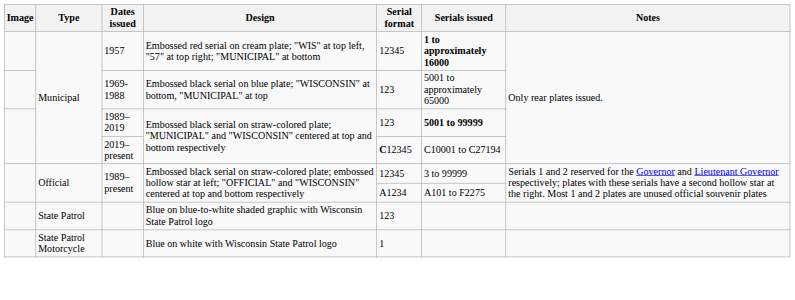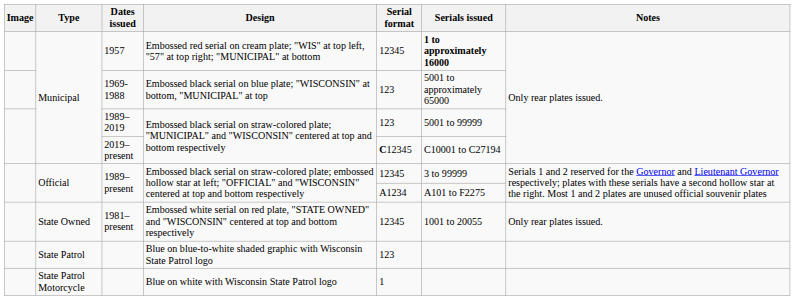 <table class="wikitable">
 <tr>
 <th>Image</th>
 <th>Type</th>
 <th>Dates issued</th>
 <th>Design</th>
 <th>Serial format</th>
 <th>Serials issued</th>
 <th>Notes</th>
 </tr>
 <tr>
 <td></td>
 <td rowspan="4">Municipal</td>
 <td>1957</td>
 <td>Embossed red serial on cream plate; "WIS" at top left, "57" at top right; "MUNICIPAL" at bottom</td>
 <td>12345</td>
 <td><strong>1 to approximately 16000</strong></td>
 <td rowspan="4">Only rear plates issued.</td>
 </tr>
 <tr>
 <td></td>
 <td>1969-1988</td>
 <td>Embossed black serial on blue plate; "WISCONSIN" at bottom, "MUNICIPAL" at top</td>
 <td>123</td>
 <td>5001 to approximately 65000</td>
 </tr>
 <tr>
 <td rowspan="2"></td>
 <td>1989–2019</td>
 <td rowspan="2">Embossed black serial on straw-colored plate; "MUNICIPAL" and "WISCONSIN" centered at top and bottom respectively</td>
 <td>123</td>
-<td><strong>5001 to 99999</strong></td>
+<td>5001 to 99999</td>
 </tr>
 <tr>
 <td>2019–present</td>
 <td><strong>C</strong>12345</td>
 <td>C10001 to C27194 </td>
 </tr>
 <tr>
 <td rowspan="2"></td>
 <td rowspan="2">Official</td>
 <td rowspan="2">1989–present</td>
 <td rowspan="2">Embossed black serial on straw-colored plate; embossed hollow star at left; "OFFICIAL" and "WISCONSIN" centered at top and bottom respectively</td>
 <td>12345</td>
 <td>3 to 99999</td>
 <td rowspan="2">Serials 1 and 2 reserved for the <a href='#'>Governor</a> and <a href='#'>Lieutenant Governor</a> respectively; plates with these serials have a second hollow star at the right. Most 1 and 2 plates are unused official souvenir plates </td>
 </tr>
 <tr>
 <td>A1234</td>
 <td>A101 to F2275 </td>
 </tr>
 <tr>
 <td></td>
+<td>State Owned</td>
+<td>1981–present</td>
+<td>Embossed white serial on red plate, "STATE OWNED" and "WISCONSIN" centered at top and bottom respectively</td>
+<td>12345</td>
+<td>1001 to 20055 </td>
+<td>Only rear plates issued.</td>
+</tr>
+<tr>
+<td></td>
 <td>State Patrol</td>
 <td></td>
 <td>Blue on blue-to-white shaded graphic with Wisconsin State Patrol logo</td>
 <td>123</td>
 <td></td>
 <td></td>
 </tr>
 <tr>
 <td></td>
 <td>State Patrol Motorcycle</td>
 <td></td>
 <td>Blue on white with Wisconsin State Patrol logo</td>
 <td>1</td>
 <td></td>
 <td></td>
 </tr>
 </table>
